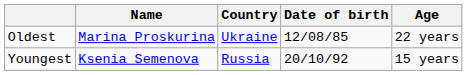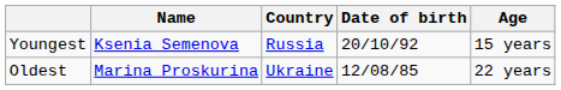 <table class="wikitable">
 <tr>
 <th></th>
 <th>Name</th>
 <th>Country</th>
 <th>Date of birth</th>
 <th>Age</th>
 </tr>
 <tr>
+<td>Youngest</td>
+<td><a href='#'>Ksenia Semenova</a></td>
+<td> <a href='#'>Russia</a></td>
+<td>20/10/92</td>
+<td>15 years</td>
+</tr>
+<tr>
 <td>Oldest</td>
 <td><a href='#'>Marina Proskurina</a></td>
 <td> <a href='#'>Ukraine</a></td>
 <td>12/08/85</td>
 <td>22 years</td>
 </tr>
-<tr>
-<td>Youngest</td>
-<td><a href='#'>Ksenia Semenova</a></td>
-<td> <a href='#'>Russia</a></td>
-<td>20/10/92</td>
-<td>15 years</td>
-</tr>
 </table>
